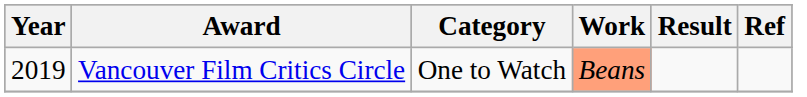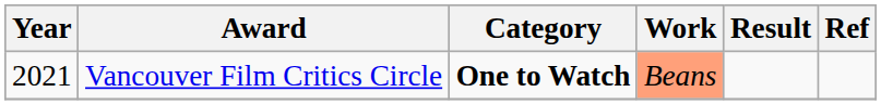 <table class="wikitable plainrowheaders">
 <tr>
 <th>Year</th>
 <th>Award</th>
 <th>Category</th>
 <th>Work</th>
 <th>Result</th>
 <th>Ref</th>
 </tr>
 <tr>
-<td>2019</td>
+<td>2021</td>
 <td><a href='#'>Vancouver Film Critics Circle</a></td>
-<td>One to Watch</td>
+<td><strong>One to Watch</strong></td>
 <td style="background: lightsalmon;"><em>Beans</em></td>
 <td></td>
 <td></td>
 </tr>
 <tr>
 </tr>
 </table>
